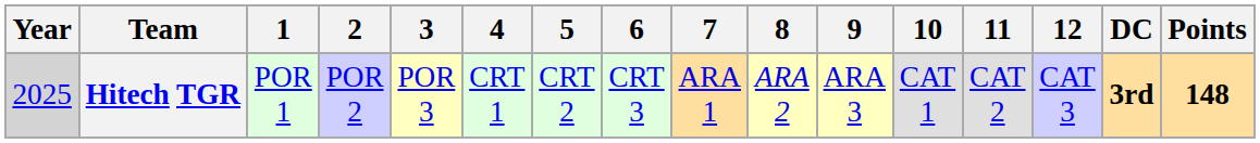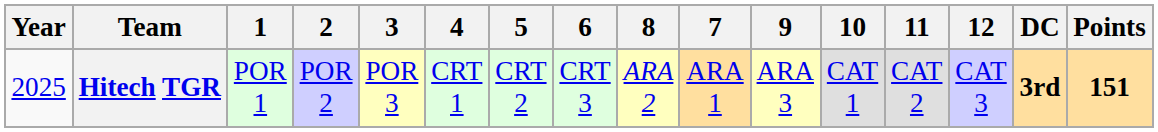 <table class="wikitable" style="text-align:center; font-size:85%;">
 <tr>
 <th>Year</th>
 <th>Team</th>
 <th>1</th>
 <th>2</th>
 <th>3</th>
 <th>4</th>
 <th>5</th>
 <th>6</th>
+<th>8</th>
 <th>7</th>
-<th>8</th>
 <th>9</th>
 <th>10</th>
 <th>11</th>
 <th>12</th>
 <th>DC</th>
 <th>Points</th>
 </tr>
 <tr>
-<td style="background: lightgrey;"><a href='#'>2025</a></td>
+<td><a href='#'>2025</a></td>
 <th><a href='#'>Hitech</a> <a href='#'>TGR</a></th>
 <td style="background:#DFFFDF"><a href='#'>POR<br>1</a><br></td>
 <td style="background:#CFCFFF"><a href='#'>POR<br>2</a><br></td>
 <td style="background:#FFFFBF"><a href='#'>POR<br>3</a><br></td>
 <td style="background:#DFFFDF"><a href='#'>CRT<br>1</a><br></td>
 <td style="background:#DFFFDF"><a href='#'>CRT<br>2</a><br></td>
 <td style="background:#DFFFDF"><a href='#'>CRT<br>3</a><br></td>
+<td style="background:#FFFFBF"><em><a href='#'>ARA<br>2</a></em><br></td>
 <td style="background:#FFDF9F"><a href='#'>ARA<br>1</a><br></td>
-<td style="background:#FFFFBF"><em><a href='#'>ARA<br>2</a></em><br></td>
 <td style="background:#FFFFBF"><a href='#'>ARA<br>3</a><br></td>
 <td style="background:#DFDFDF"><a href='#'>CAT<br>1</a><br></td>
 <td style="background:#DFDFDF"><a href='#'>CAT<br>2</a><br></td>
 <td style="background:#CFCFFF"><a href='#'>CAT<br>3</a><br></td>
 <th style="background:#FFDF9F">3rd</th>
-<th style="background:#FFDF9F">148</th>
+<th style="background:#FFDF9F">151</th>
 </tr>
 </table>
